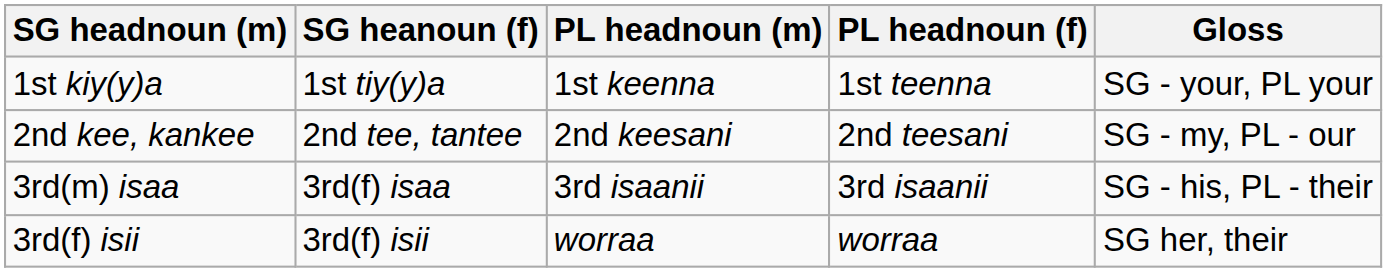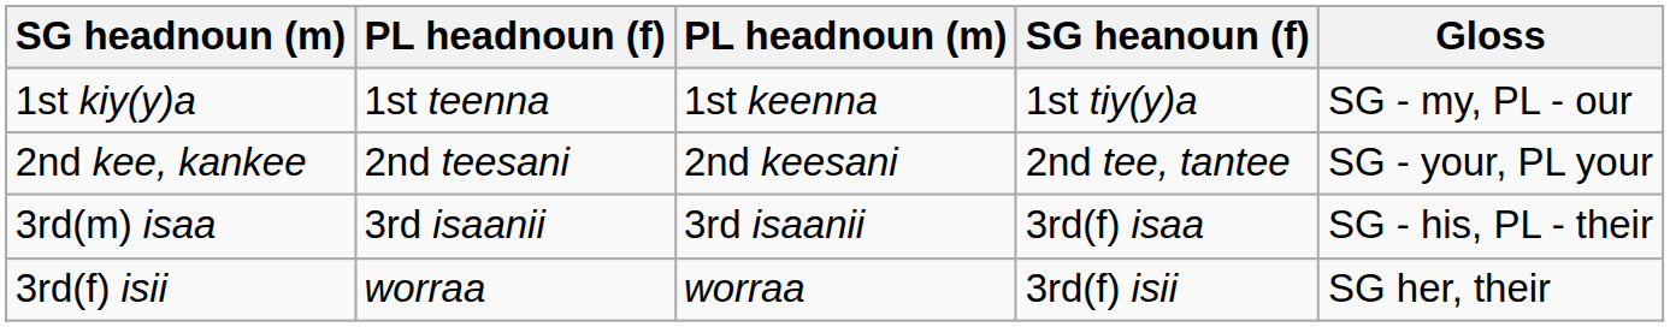 <table class="wikitable">
 <tr>
 <th>SG headnoun (m)</th>
+<th>PL headnoun (f)</th>
+<th>PL headnoun (m)</th>
 <th>SG heanoun (f)</th>
-<th>PL headnoun (m)</th>
-<th>PL headnoun (f)</th>
 <th>Gloss</th>
 </tr>
 <tr>
 <td>1st <em>kiy(y)a</em></td>
+<td>1st <em>teenna</em></td>
+<td>1st <em>keenna</em></td>
 <td>1st <em>tiy(y)a</em></td>
-<td>1st <em>keenna</em></td>
-<td>1st <em>teenna</em></td>
+<td>SG - my, PL - our</td>
+</tr>
+<tr>
+<td>2nd <em>kee, kankee</em></td>
+<td>2nd <em>teesani</em></td>
+<td>2nd <em>keesani</em></td>
+<td>2nd <em>tee, tantee</em></td>
 <td>SG - your, PL your</td>
 </tr>
 <tr>
-<td>2nd <em>kee, kankee</em></td>
-<td>2nd <em>tee, tantee</em></td>
-<td>2nd <em>keesani</em></td>
-<td>2nd <em>teesani</em></td>
-<td>SG - my, PL - our</td>
-</tr>
-<tr>
 <td>3rd(m) <em>isaa</em></td>
-<td>3rd(f) <em>isaa</em></td>
 <td>3rd <em>isaanii</em></td>
 <td>3rd <em>isaanii</em></td>
+<td>3rd(f) <em>isaa</em></td>
 <td>SG - his, PL - their</td>
 </tr>
 <tr>
 <td>3rd(f) <em>isii</em></td>
-<td>3rd(f) <em>isii</em></td>
 <td><em>worraa</em></td>
 <td><em>worraa</em></td>
+<td>3rd(f) <em>isii</em></td>
 <td>SG her, their</td>
 </tr>
 </table>
